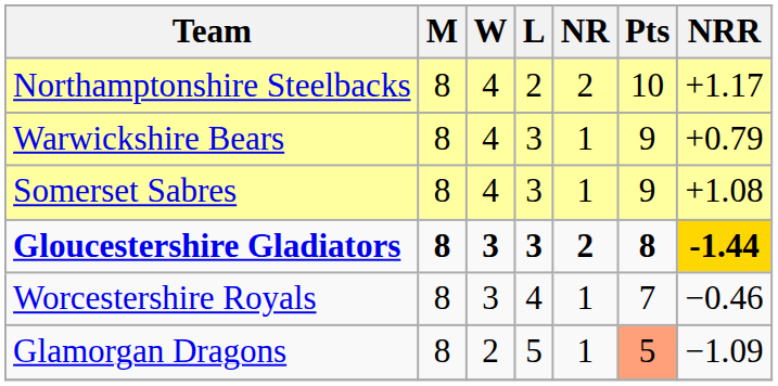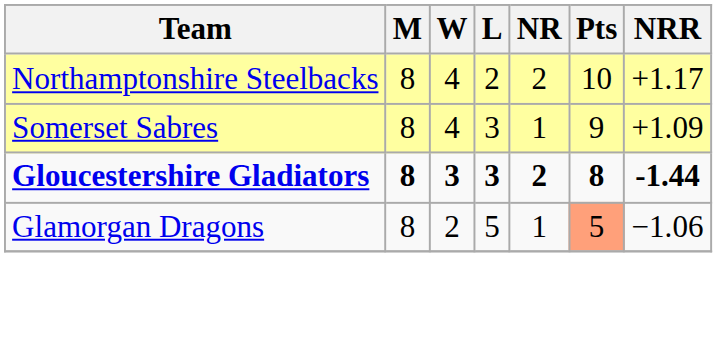 <table class="wikitable">
 <tr>
 <th>Team</th>
 <th>M</th>
 <th>W</th>
 <th>L</th>
 <th>NR</th>
 <th>Pts</th>
 <th>NRR</th>
 </tr>
 <tr align=center bgcolor="ffffa0">
 <td align=left><a href='#'>Northamptonshire Steelbacks</a></td>
 <td>8</td>
 <td>4</td>
 <td>2</td>
 <td>2</td>
 <td>10</td>
 <td>+1.17</td>
 </tr>
 <tr align=center bgcolor="ffffa0">
-<td align=left><a href='#'>Warwickshire Bears</a></td>
-<td>8</td>
-<td>4</td>
-<td>3</td>
-<td>1</td>
-<td>9</td>
-<td>+0.79</td>
-</tr>
-<tr align=center bgcolor="ffffa0">
 <td align=left><a href='#'>Somerset Sabres</a></td>
 <td>8</td>
 <td>4</td>
 <td>3</td>
 <td>1</td>
 <td>9</td>
-<td>+1.08</td>
+<td>+1.09</td>
 </tr>
 <tr align=center>
 <td align=left><strong><a href='#'>Gloucestershire Gladiators</a></strong></td>
 <td><strong>8</strong></td>
 <td><strong>3</strong></td>
 <td><strong>3</strong></td>
 <td><strong>2</strong></td>
 <td><strong>8</strong></td>
-<td style="background: gold;"><strong>-1.44</strong></td>
-</tr>
-<tr align=center>
-<td align=left><a href='#'>Worcestershire Royals</a></td>
-<td>8</td>
-<td>3</td>
-<td>4</td>
-<td>1</td>
-<td>7</td>
-<td>−0.46</td>
+<td><strong>-1.44</strong></td>
 </tr>
 <tr align=center>
 <td align=left><a href='#'>Glamorgan Dragons</a></td>
 <td>8</td>
 <td>2</td>
 <td>5</td>
 <td>1</td>
 <td style="background: lightsalmon;">5</td>
-<td>−1.09</td>
+<td>−1.06</td>
 </tr>
 <tr>
 </tr>
 </table>
